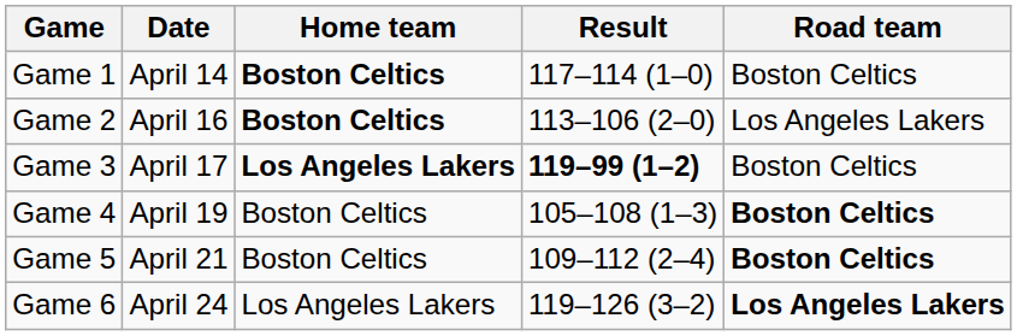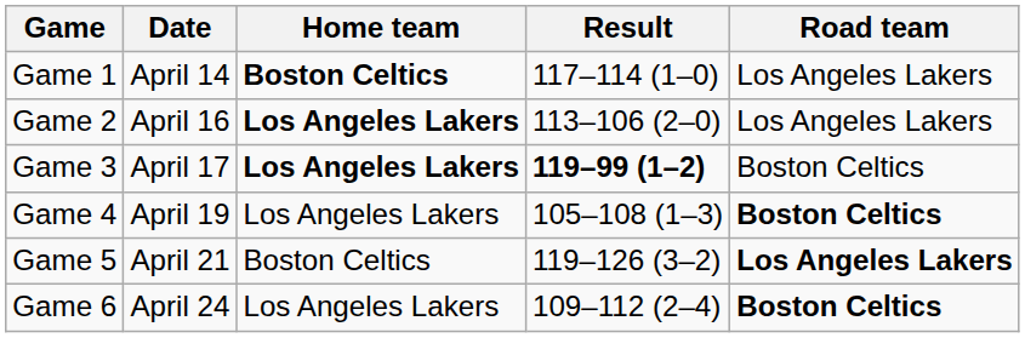 <table class="wikitable">
 <tr>
 <th>Game</th>
 <th>Date</th>
 <th>Home team</th>
 <th>Result</th>
 <th>Road team</th>
 </tr>
 <tr>
 <td>Game 1</td>
 <td>April 14</td>
 <td><strong>Boston Celtics</strong></td>
 <td>117–114 (1–0)</td>
-<td>Boston Celtics</td>
+<td>Los Angeles Lakers</td>
 </tr>
 <tr>
 <td>Game 2</td>
 <td>April 16</td>
-<td><strong>Boston Celtics</strong></td>
+<td><strong>Los Angeles Lakers</strong></td>
 <td>113–106 (2–0)</td>
 <td>Los Angeles Lakers</td>
 </tr>
 <tr>
 <td>Game 3</td>
 <td>April 17</td>
 <td><strong>Los Angeles Lakers</strong></td>
 <td><strong>119–99 (1–2)</strong></td>
 <td>Boston Celtics</td>
 </tr>
 <tr>
 <td>Game 4</td>
 <td>April 19</td>
-<td>Boston Celtics</td>
+<td>Los Angeles Lakers</td>
 <td>105–108 (1–3)</td>
 <td><strong>Boston Celtics</strong></td>
 </tr>
 <tr>
 <td>Game 5</td>
 <td>April 21</td>
 <td>Boston Celtics</td>
-<td>109–112 (2–4)</td>
-<td><strong>Boston Celtics</strong></td>
+<td>119–126 (3–2)</td>
+<td><strong>Los Angeles Lakers</strong></td>
 </tr>
 <tr>
 <td>Game 6</td>
 <td>April 24</td>
 <td>Los Angeles Lakers</td>
-<td>119–126 (3–2)</td>
-<td><strong>Los Angeles Lakers</strong></td>
+<td>109–112 (2–4)</td>
+<td><strong>Boston Celtics</strong></td>
 </tr>
 </table>
